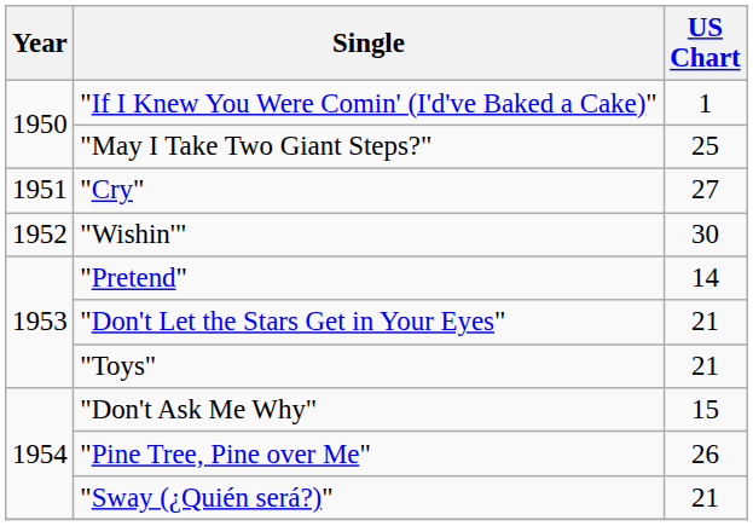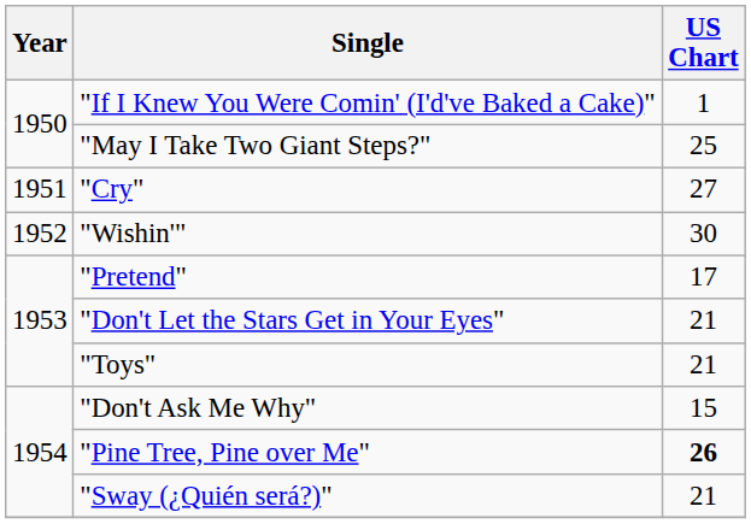 <table class="wikitable">
 <tr>
 <th>Year</th>
 <th>Single</th>
 <th><a href='#'>US<br>Chart</a></th>
 </tr>
 <tr>
 <td rowspan="2">1950</td>
 <td>"<a href='#'>If I Knew You Were Comin' (I'd've Baked a Cake)</a>"</td>
 <td align="center">1</td>
 </tr>
 <tr>
 <td>"May I Take Two Giant Steps?"</td>
 <td align="center">25</td>
 </tr>
 <tr>
 <td>1951</td>
 <td>"<a href='#'>Cry</a>"</td>
 <td align="center">27</td>
 </tr>
 <tr>
 <td>1952</td>
 <td>"Wishin'"</td>
 <td align="center">30</td>
 </tr>
 <tr>
 <td rowspan="3">1953</td>
 <td>"<a href='#'>Pretend</a>"</td>
-<td align="center">14</td>
+<td align="center">17</td>
 </tr>
 <tr>
 <td>"<a href='#'>Don't Let the Stars Get in Your Eyes</a>"</td>
 <td align="center">21</td>
 </tr>
 <tr>
 <td>"Toys"</td>
 <td align="center">21</td>
 </tr>
 <tr>
 <td rowspan="3">1954</td>
 <td>"Don't Ask Me Why"</td>
 <td align="center">15</td>
 </tr>
 <tr>
 <td>"<a href='#'>Pine Tree, Pine over Me</a>"</td>
-<td align="center">26</td>
+<td align="center"><strong>26</strong></td>
 </tr>
 <tr>
 <td>"<a href='#'>Sway (¿Quién será?)</a>"</td>
 <td align="center">21</td>
 </tr>
 <tr>
 </tr>
 </table>
